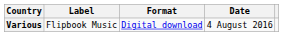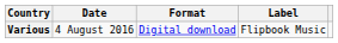 <table class="wikitable sortable plainrowheaders">
 <tr>
 <th scope="col">Country</th>
+<th scope="col">Date</th>
+<th scope="col">Format</th>
 <th scope="col">Label</th>
-<th scope="col">Format</th>
-<th scope="col">Date</th>
 <th scope="col" class="unsortable"></th>
 </tr>
 <tr>
 <th scope="row">Various</th>
+<td>4 August 2016</td>
+<td><a href='#'>Digital download</a></td>
 <td>Flipbook Music</td>
-<td><a href='#'>Digital download</a></td>
-<td>4 August 2016</td>
 <td></td>
 </tr>
 </table>
